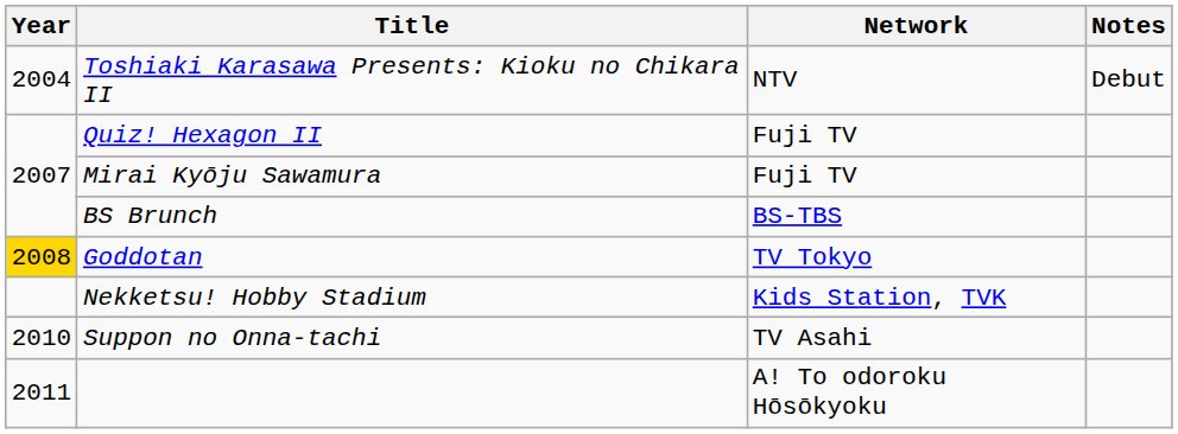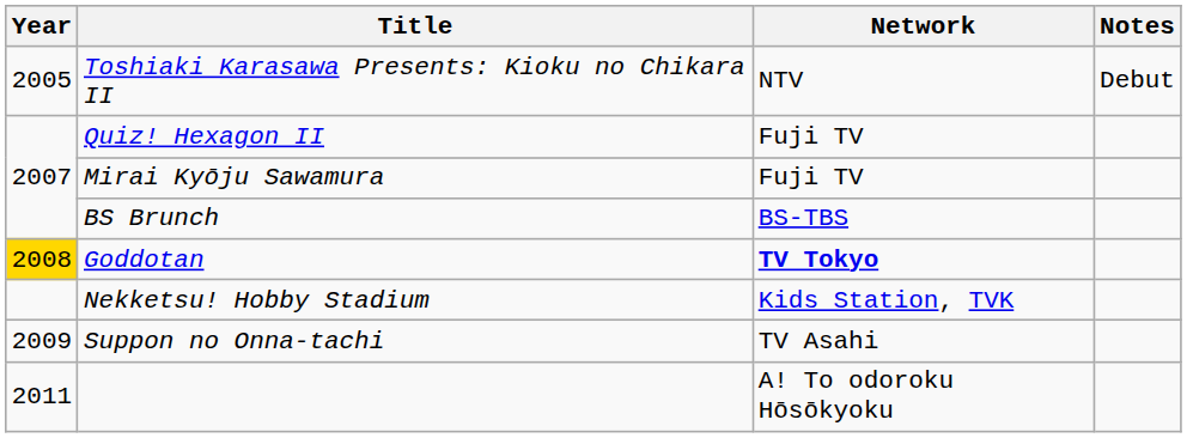 <table class="wikitable">
 <tr>
 <th>Year</th>
 <th>Title</th>
 <th>Network</th>
 <th>Notes</th>
 </tr>
 <tr>
-<td>2004</td>
+<td>2005</td>
 <td><em><a href='#'>Toshiaki Karasawa</a> Presents: Kioku no Chikara II</em></td>
 <td>NTV</td>
 <td>Debut</td>
 </tr>
 <tr>
 <td rowspan="3">2007</td>
 <td><em><a href='#'>Quiz! Hexagon II</a></em></td>
 <td>Fuji TV</td>
 <td></td>
 </tr>
 <tr>
 <td><em>Mirai Kyōju Sawamura</em></td>
 <td>Fuji TV</td>
 <td></td>
 </tr>
 <tr>
 <td><em>BS Brunch</em></td>
 <td><a href='#'>BS-TBS</a></td>
 <td></td>
 </tr>
 <tr>
 <td style="background: gold;">2008</td>
 <td><em><a href='#'>Goddotan</a></em></td>
-<td><a href='#'>TV Tokyo</a></td>
+<td><strong><a href='#'>TV Tokyo</a></strong></td>
 <td></td>
 </tr>
 <tr>
 <td></td>
 <td><em>Nekketsu! Hobby Stadium</em></td>
 <td><a href='#'>Kids Station</a>, <a href='#'>TVK</a></td>
 <td></td>
 </tr>
 <tr>
-<td>2010</td>
+<td>2009</td>
 <td><em>Suppon no Onna-tachi</em></td>
 <td>TV Asahi</td>
 <td></td>
 </tr>
 <tr>
 <td>2011</td>
 <td><em></em></td>
 <td>A! To odoroku Hōsōkyoku</td>
 <td></td>
 </tr>
 </table>
